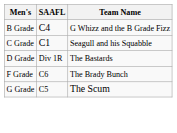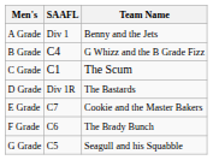 <table class="wikitable">
 <tr>
 <th><small>Men's</small></th>
 <th><small>SAAFL</small></th>
 <th><small>Team Name</small></th>
+</tr>
+<tr>
+<td><small>A Grade</small></td>
+<td><small>Div 1</small></td>
+<td><small>Benny and the Jets</small></td>
 </tr>
 <tr>
 <td><small>B Grade</small></td>
 <td>C4</td>
 <td><small>G Whizz and the B Grade Fizz</small></td>
 </tr>
 <tr>
 <td><small>C Grade</small></td>
 <td>C1</td>
-<td><small>Seagull and his Squabble</small></td>
+<td>The Scum</td>
 </tr>
 <tr>
 <td><small>D Grade</small></td>
 <td><small>Div 1R</small></td>
 <td><small>The Bastards</small></td>
+</tr>
+<tr>
+<td><small>E Grade</small></td>
+<td><small>C7</small></td>
+<td><small>Cookie and the Master Bakers</small></td>
 </tr>
 <tr>
 <td><small>F Grade</small></td>
 <td><small>C6</small></td>
 <td><small>The Brady Bunch</small></td>
 </tr>
 <tr>
 <td><small>G Grade</small></td>
 <td><small>C5</small></td>
-<td>The Scum</td>
+<td><small>Seagull and his Squabble</small></td>
 </tr>
 </table>
